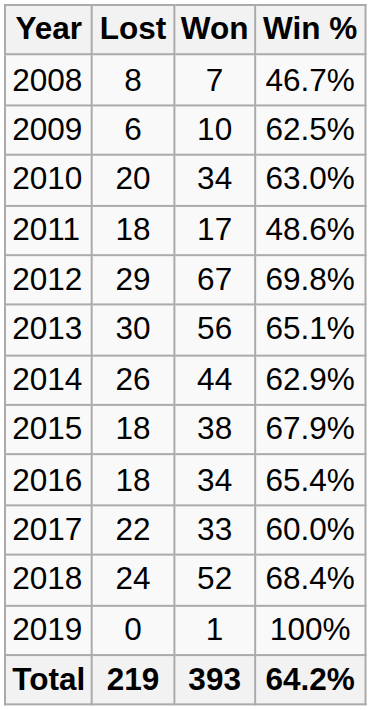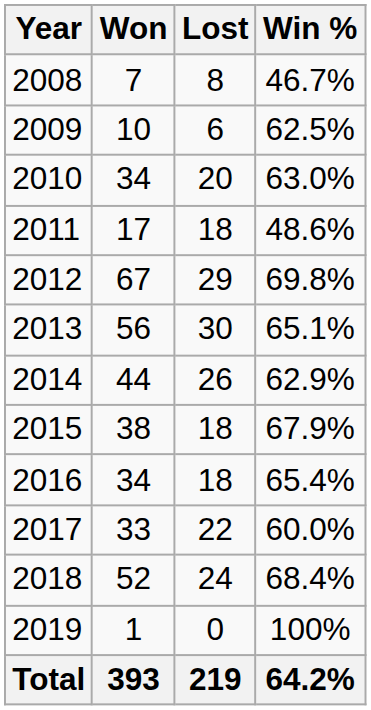 <table class="wikitable sortable">
 <tr>
 <th>Year</th>
+<th>Won</th>
 <th>Lost</th>
-<th>Won</th>
 <th>Win %</th>
 </tr>
 <tr>
 <td>2008</td>
+<td style="text-align:center;">7</td>
 <td style="text-align:center;">8</td>
-<td style="text-align:center;">7</td>
 <td style="text-align:center;">46.7%</td>
 </tr>
 <tr>
 <td>2009</td>
+<td style="text-align:center;">10</td>
 <td style="text-align:center;">6</td>
-<td style="text-align:center;">10</td>
 <td style="text-align:center;">62.5%</td>
 </tr>
 <tr>
 <td>2010</td>
+<td style="text-align:center;">34</td>
 <td style="text-align:center;">20</td>
-<td style="text-align:center;">34</td>
 <td style="text-align:center;">63.0%</td>
 </tr>
 <tr>
 <td>2011</td>
+<td style="text-align:center;">17</td>
 <td style="text-align:center;">18</td>
-<td style="text-align:center;">17</td>
 <td style="text-align:center;">48.6%</td>
 </tr>
 <tr>
 <td>2012</td>
+<td style="text-align:center;">67</td>
 <td style="text-align:center;">29</td>
-<td style="text-align:center;">67</td>
 <td style="text-align:center;">69.8%</td>
 </tr>
 <tr>
 <td>2013</td>
+<td style="text-align:center;">56</td>
 <td style="text-align:center;">30</td>
-<td style="text-align:center;">56</td>
 <td style="text-align:center;">65.1%</td>
 </tr>
 <tr>
 <td>2014</td>
+<td style="text-align:center;">44</td>
 <td style="text-align:center;">26</td>
-<td style="text-align:center;">44</td>
 <td style="text-align:center;">62.9%</td>
 </tr>
 <tr>
 <td>2015</td>
+<td style="text-align:center;">38</td>
 <td style="text-align:center;">18</td>
-<td style="text-align:center;">38</td>
 <td style="text-align:center;">67.9%</td>
 </tr>
 <tr>
 <td>2016</td>
+<td style="text-align:center;">34</td>
 <td style="text-align:center;">18</td>
-<td style="text-align:center;">34</td>
 <td style="text-align:center;">65.4%</td>
 </tr>
 <tr>
 <td>2017</td>
+<td style="text-align:center;">33</td>
 <td style="text-align:center;">22</td>
-<td style="text-align:center;">33</td>
 <td style="text-align:center;">60.0%</td>
 </tr>
 <tr>
 <td>2018</td>
+<td style="text-align:center;">52</td>
 <td style="text-align:center;">24</td>
-<td style="text-align:center;">52</td>
 <td style="text-align:center;">68.4%</td>
 </tr>
 <tr>
 <td>2019</td>
+<td style="text-align:center;">1</td>
 <td style="text-align:center;">0</td>
-<td style="text-align:center;">1</td>
 <td style="text-align:center;">100%</td>
 </tr>
 <tr>
 <th>Total</th>
+<th>393</th>
 <th>219</th>
-<th>393</th>
 <th>64.2%</th>
 </tr>
 </table>
